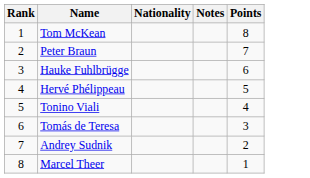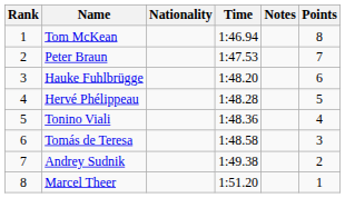 <table class="wikitable sortable" style="text-align:center">
 <tr>
 <th>Rank</th>
 <th>Name</th>
 <th>Nationality</th>
+<th>Time</th>
 <th>Notes</th>
 <th>Points</th>
 </tr>
 <tr>
 <td>1</td>
 <td align=left><a href='#'>Tom McKean</a></td>
 <td align=left></td>
+<td>1:46.94</td>
 <td></td>
 <td>8</td>
 </tr>
 <tr>
 <td>2</td>
 <td align=left><a href='#'>Peter Braun</a></td>
 <td align=left></td>
+<td>1:47.53</td>
 <td></td>
 <td>7</td>
 </tr>
 <tr>
 <td>3</td>
 <td align=left><a href='#'>Hauke Fuhlbrügge</a></td>
 <td align=left></td>
+<td>1:48.20</td>
 <td></td>
 <td>6</td>
 </tr>
 <tr>
 <td>4</td>
 <td align=left><a href='#'>Hervé Phélippeau</a></td>
 <td align=left></td>
+<td>1:48.28</td>
 <td></td>
 <td>5</td>
 </tr>
 <tr>
 <td>5</td>
 <td align=left><a href='#'>Tonino Viali</a></td>
 <td align=left></td>
+<td>1:48.36</td>
 <td></td>
 <td>4</td>
 </tr>
 <tr>
 <td>6</td>
 <td align=left><a href='#'>Tomás de Teresa</a></td>
 <td align=left></td>
+<td>1:48.58</td>
 <td></td>
 <td>3</td>
 </tr>
 <tr>
 <td>7</td>
 <td align=left><a href='#'>Andrey Sudnik</a></td>
 <td align=left></td>
+<td>1:49.38</td>
 <td></td>
 <td>2</td>
 </tr>
 <tr>
 <td>8</td>
 <td align=left><a href='#'>Marcel Theer</a></td>
 <td align=left></td>
+<td>1:51.20</td>
 <td></td>
 <td>1</td>
 </tr>
 </table>
